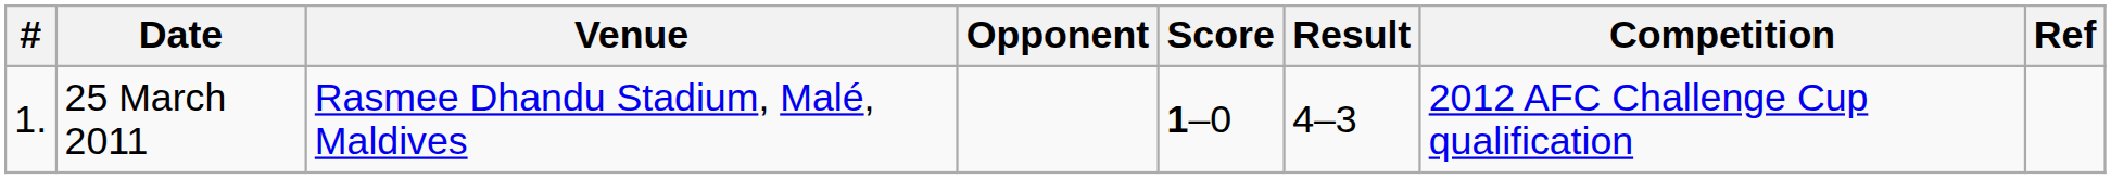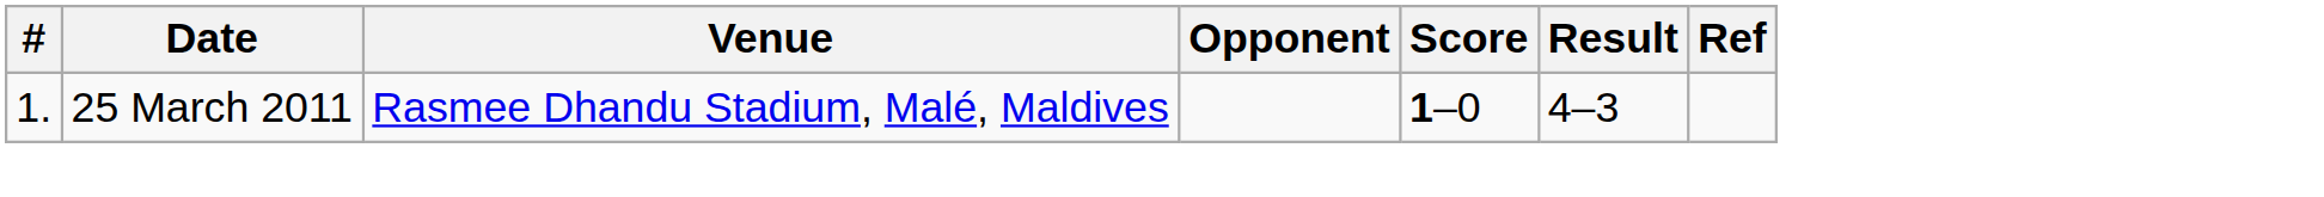 <table class="wikitable">
 <tr>
 <th>#</th>
 <th>Date</th>
 <th>Venue</th>
 <th>Opponent</th>
 <th>Score</th>
 <th>Result</th>
-<th>Competition</th>
 <th>Ref</th>
 </tr>
 <tr>
 <td>1.</td>
 <td>25 March 2011</td>
 <td><a href='#'>Rasmee Dhandu Stadium</a>, <a href='#'>Malé</a>, <a href='#'>Maldives</a></td>
 <td></td>
 <td><strong>1</strong>–0</td>
 <td>4–3</td>
-<td><a href='#'>2012 AFC Challenge Cup qualification</a></td>
 <td></td>
 </tr>
 </table>
